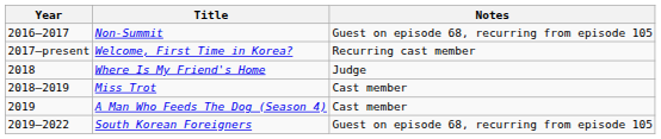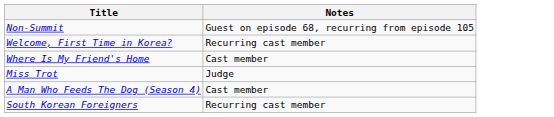 <table class="wikitable sortable">
 <tr>
-<th>Year</th>
 <th>Title</th>
 <th>Notes</th>
 </tr>
 <tr>
-<td>2016–2017</td>
 <td><em><a href='#'>Non-Summit</a></em></td>
 <td>Guest on episode 68, recurring from episode 105</td>
 </tr>
 <tr>
-<td>2017–present</td>
 <td><em><a href='#'>Welcome, First Time in Korea?</a></em></td>
 <td>Recurring cast member</td>
 </tr>
 <tr>
-<td>2018</td>
 <td><em><a href='#'>Where Is My Friend's Home</a></em></td>
+<td>Cast member</td>
+</tr>
+<tr>
+<td><em><a href='#'>Miss Trot</a></em></td>
 <td>Judge</td>
 </tr>
 <tr>
-<td>2018–2019</td>
-<td><em><a href='#'>Miss Trot</a></em></td>
-<td>Cast member</td>
-</tr>
-<tr>
-<td>2019</td>
 <td><em><a href='#'>A Man Who Feeds The Dog (Season 4)</a></em></td>
 <td>Cast member</td>
 </tr>
 <tr>
-<td>2019–2022</td>
 <td><em><a href='#'>South Korean Foreigners</a></em></td>
-<td>Guest on episode 68, recurring from episode 105</td>
+<td>Recurring cast member</td>
 </tr>
 </table>
